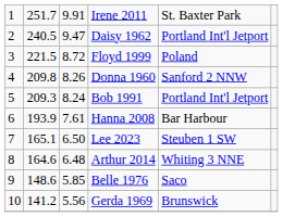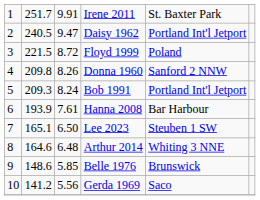 <table class="wikitable">
 <tr>
 <td>1</td>
 <td>251.7</td>
 <td>9.91</td>
 <td><a href='#'>Irene 2011</a></td>
 <td>St. Baxter Park</td>
 <td></td>
 </tr>
 <tr>
 <td>2</td>
 <td>240.5</td>
 <td>9.47</td>
 <td><a href='#'>Daisy 1962</a></td>
 <td><a href='#'>Portland Int'l Jetport</a></td>
 <td></td>
 </tr>
 <tr>
 <td>3</td>
 <td>221.5</td>
 <td>8.72</td>
 <td><a href='#'>Floyd 1999</a></td>
 <td><a href='#'>Poland</a></td>
 <td></td>
 </tr>
 <tr>
 <td>4</td>
 <td>209.8</td>
 <td>8.26</td>
 <td><a href='#'>Donna 1960</a></td>
 <td><a href='#'>Sanford 2 NNW</a></td>
 <td></td>
 </tr>
 <tr>
 <td>5</td>
 <td>209.3</td>
 <td>8.24</td>
 <td><a href='#'>Bob 1991</a></td>
 <td><a href='#'>Portland Int'l Jetport</a></td>
 <td></td>
 </tr>
 <tr>
 <td>6</td>
 <td>193.9</td>
 <td>7.61</td>
 <td><a href='#'>Hanna 2008</a></td>
 <td>Bar Harbour</td>
 <td></td>
 </tr>
 <tr>
 <td>7</td>
 <td>165.1</td>
 <td>6.50</td>
 <td><a href='#'>Lee 2023</a></td>
 <td><a href='#'>Steuben 1 SW</a></td>
 <td></td>
 </tr>
 <tr>
 <td>8</td>
 <td>164.6</td>
 <td>6.48</td>
 <td><a href='#'>Arthur 2014</a></td>
 <td><a href='#'>Whiting 3 NNE</a></td>
 <td></td>
 </tr>
 <tr>
 <td>9</td>
 <td>148.6</td>
 <td>5.85</td>
 <td><a href='#'>Belle 1976</a></td>
-<td><a href='#'>Saco</a></td>
+<td><a href='#'>Brunswick</a></td>
 <td></td>
 </tr>
 <tr>
 <td>10</td>
 <td>141.2</td>
 <td>5.56</td>
 <td><a href='#'>Gerda 1969</a></td>
-<td><a href='#'>Brunswick</a></td>
+<td><a href='#'>Saco</a></td>
 <td></td>
 </tr>
 <tr>
 </tr>
 </table>
